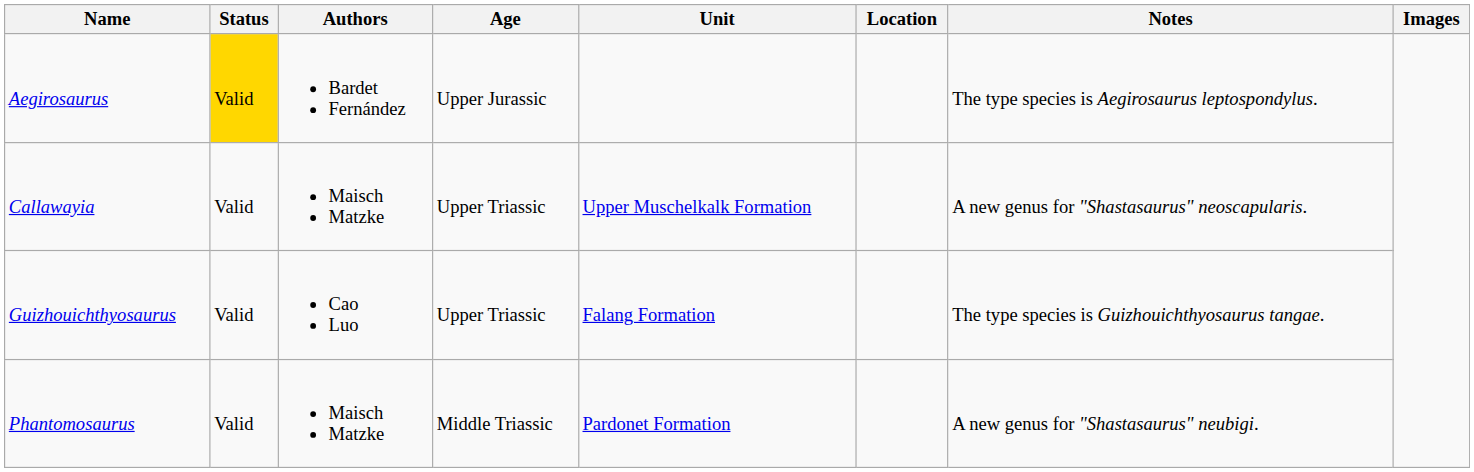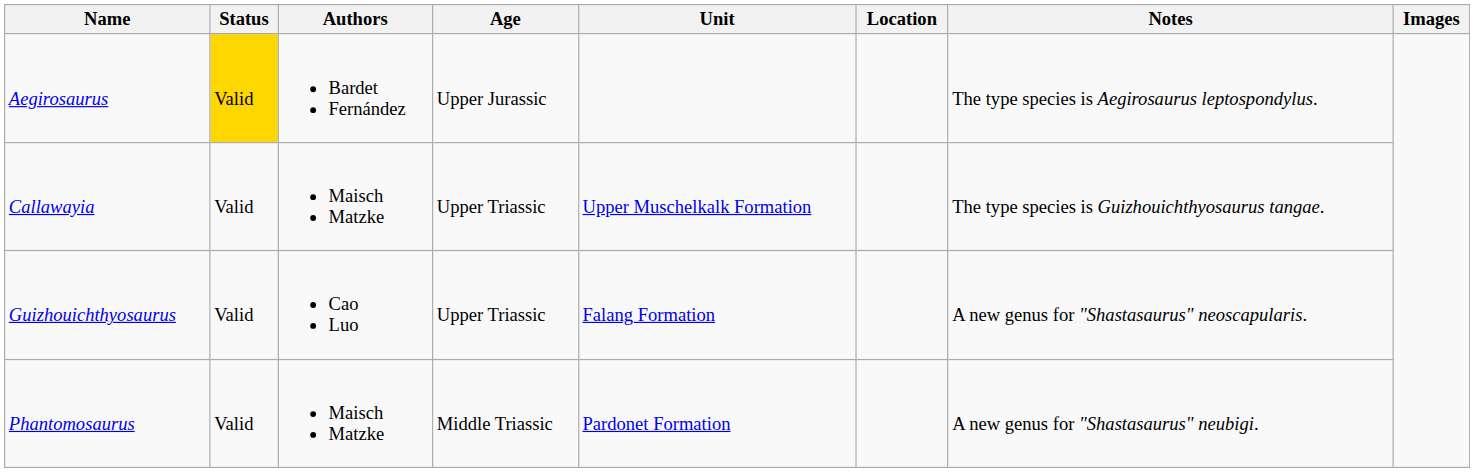 <table class="wikitable sortable" align="center" width="100%">
 <tr>
 <th>Name</th>
 <th>Status</th>
 <th>Authors</th>
 <th>Age</th>
 <th>Unit</th>
 <th>Location</th>
 <th>Notes</th>
 <th>Images</th>
 </tr>
 <tr>
 <td><br><em><a href='#'>Aegirosaurus</a></em></td>
 <td style="background: gold;"><br>Valid</td>
 <td><br><ul><li>Bardet</li><li>Fernández</li></ul></td>
 <td><br>Upper Jurassic</td>
 <td></td>
 <td><br></td>
 <td><br>The type species is <em>Aegirosaurus leptospondylus</em>.</td>
 <td rowspan="47"><br></td>
 </tr>
 <tr>
 <td><br><em><a href='#'>Callawayia</a></em></td>
 <td><br>Valid</td>
 <td><br><ul><li>Maisch</li><li>Matzke</li></ul></td>
 <td><br>Upper Triassic</td>
 <td><br><a href='#'>Upper Muschelkalk Formation</a></td>
 <td><br></td>
-<td><br>A new genus for <em>"Shastasaurus" neoscapularis</em>.</td>
+<td><br>The type species is <em>Guizhouichthyosaurus tangae</em>.</td>
 </tr>
 <tr>
 <td><br><em><a href='#'>Guizhouichthyosaurus</a></em></td>
 <td><br>Valid</td>
 <td><br><ul><li>Cao</li><li>Luo</li></ul></td>
 <td><br>Upper Triassic</td>
 <td><br><a href='#'>Falang Formation</a></td>
 <td><br></td>
-<td><br>The type species is <em>Guizhouichthyosaurus tangae</em>.</td>
+<td><br>A new genus for <em>"Shastasaurus" neoscapularis</em>.</td>
 </tr>
 <tr>
 <td><br><em><a href='#'>Phantomosaurus</a></em></td>
 <td><br>Valid</td>
 <td><br><ul><li>Maisch</li><li>Matzke</li></ul></td>
 <td><br>Middle Triassic</td>
 <td><br><a href='#'>Pardonet Formation</a></td>
 <td><br></td>
 <td><br>A new genus for <em>"Shastasaurus" neubigi</em>.</td>
 </tr>
 </table>
